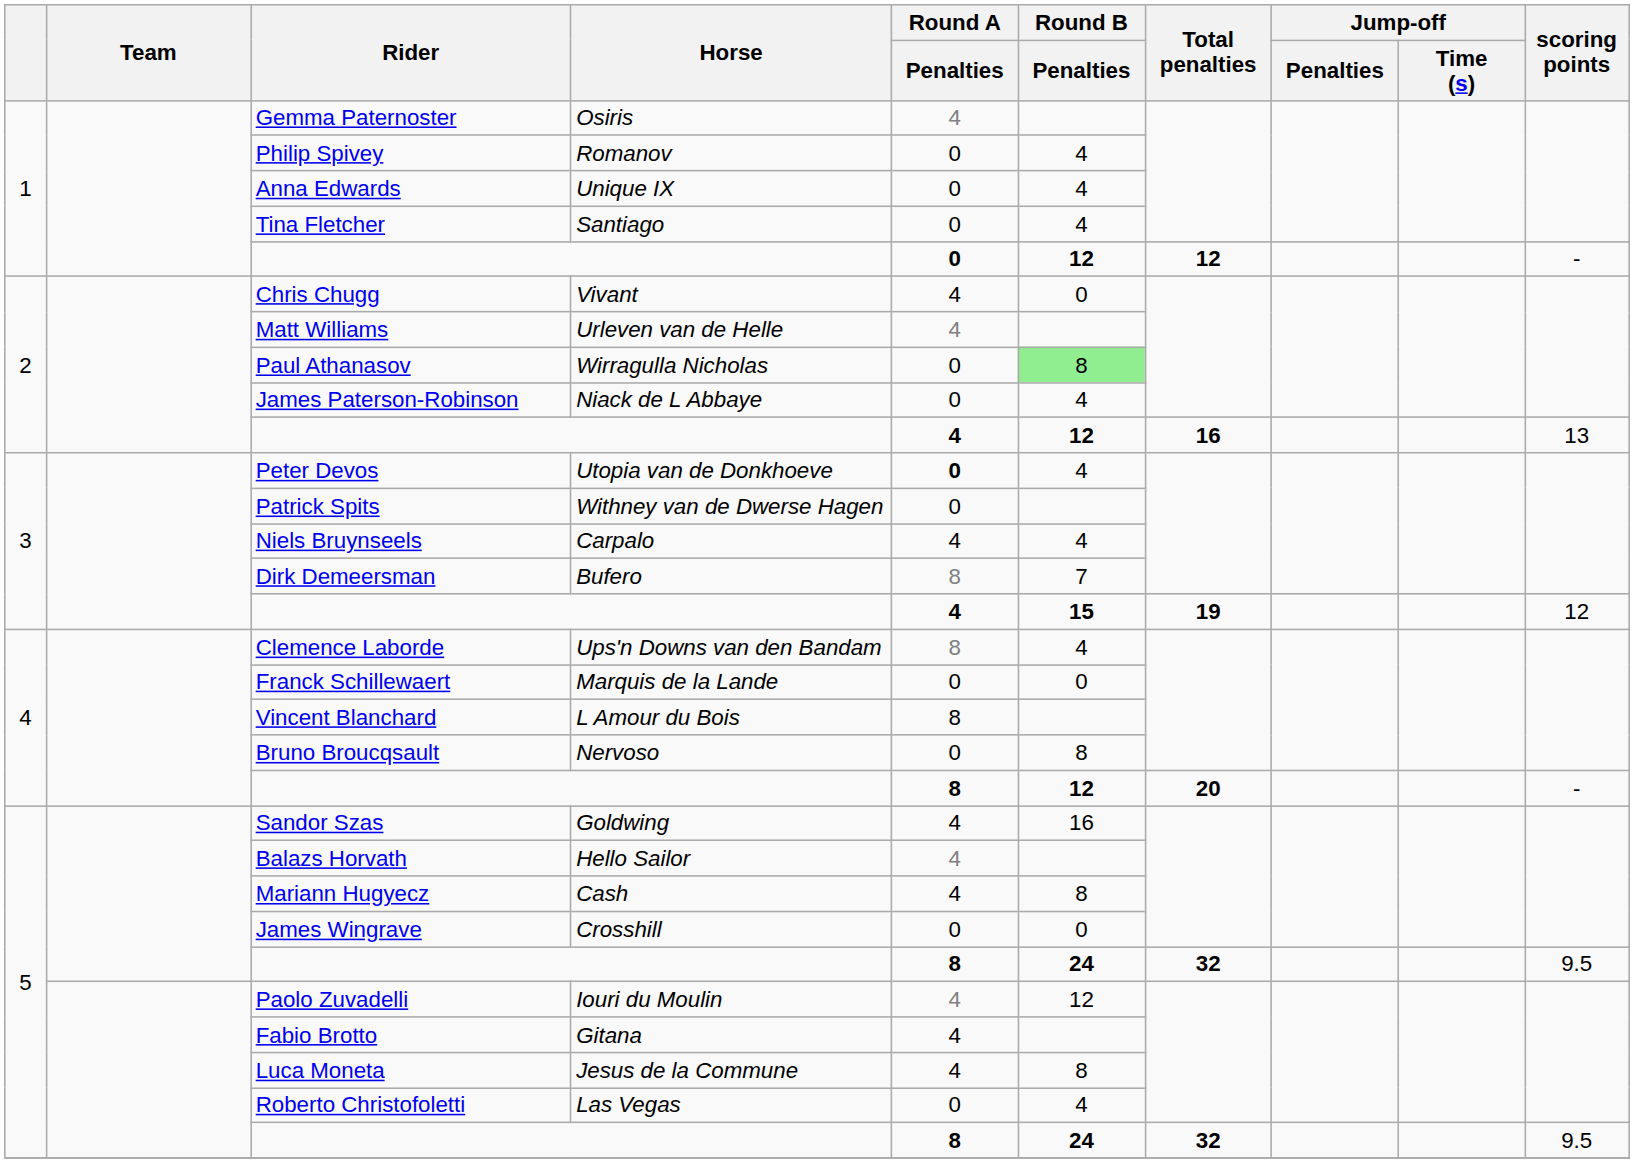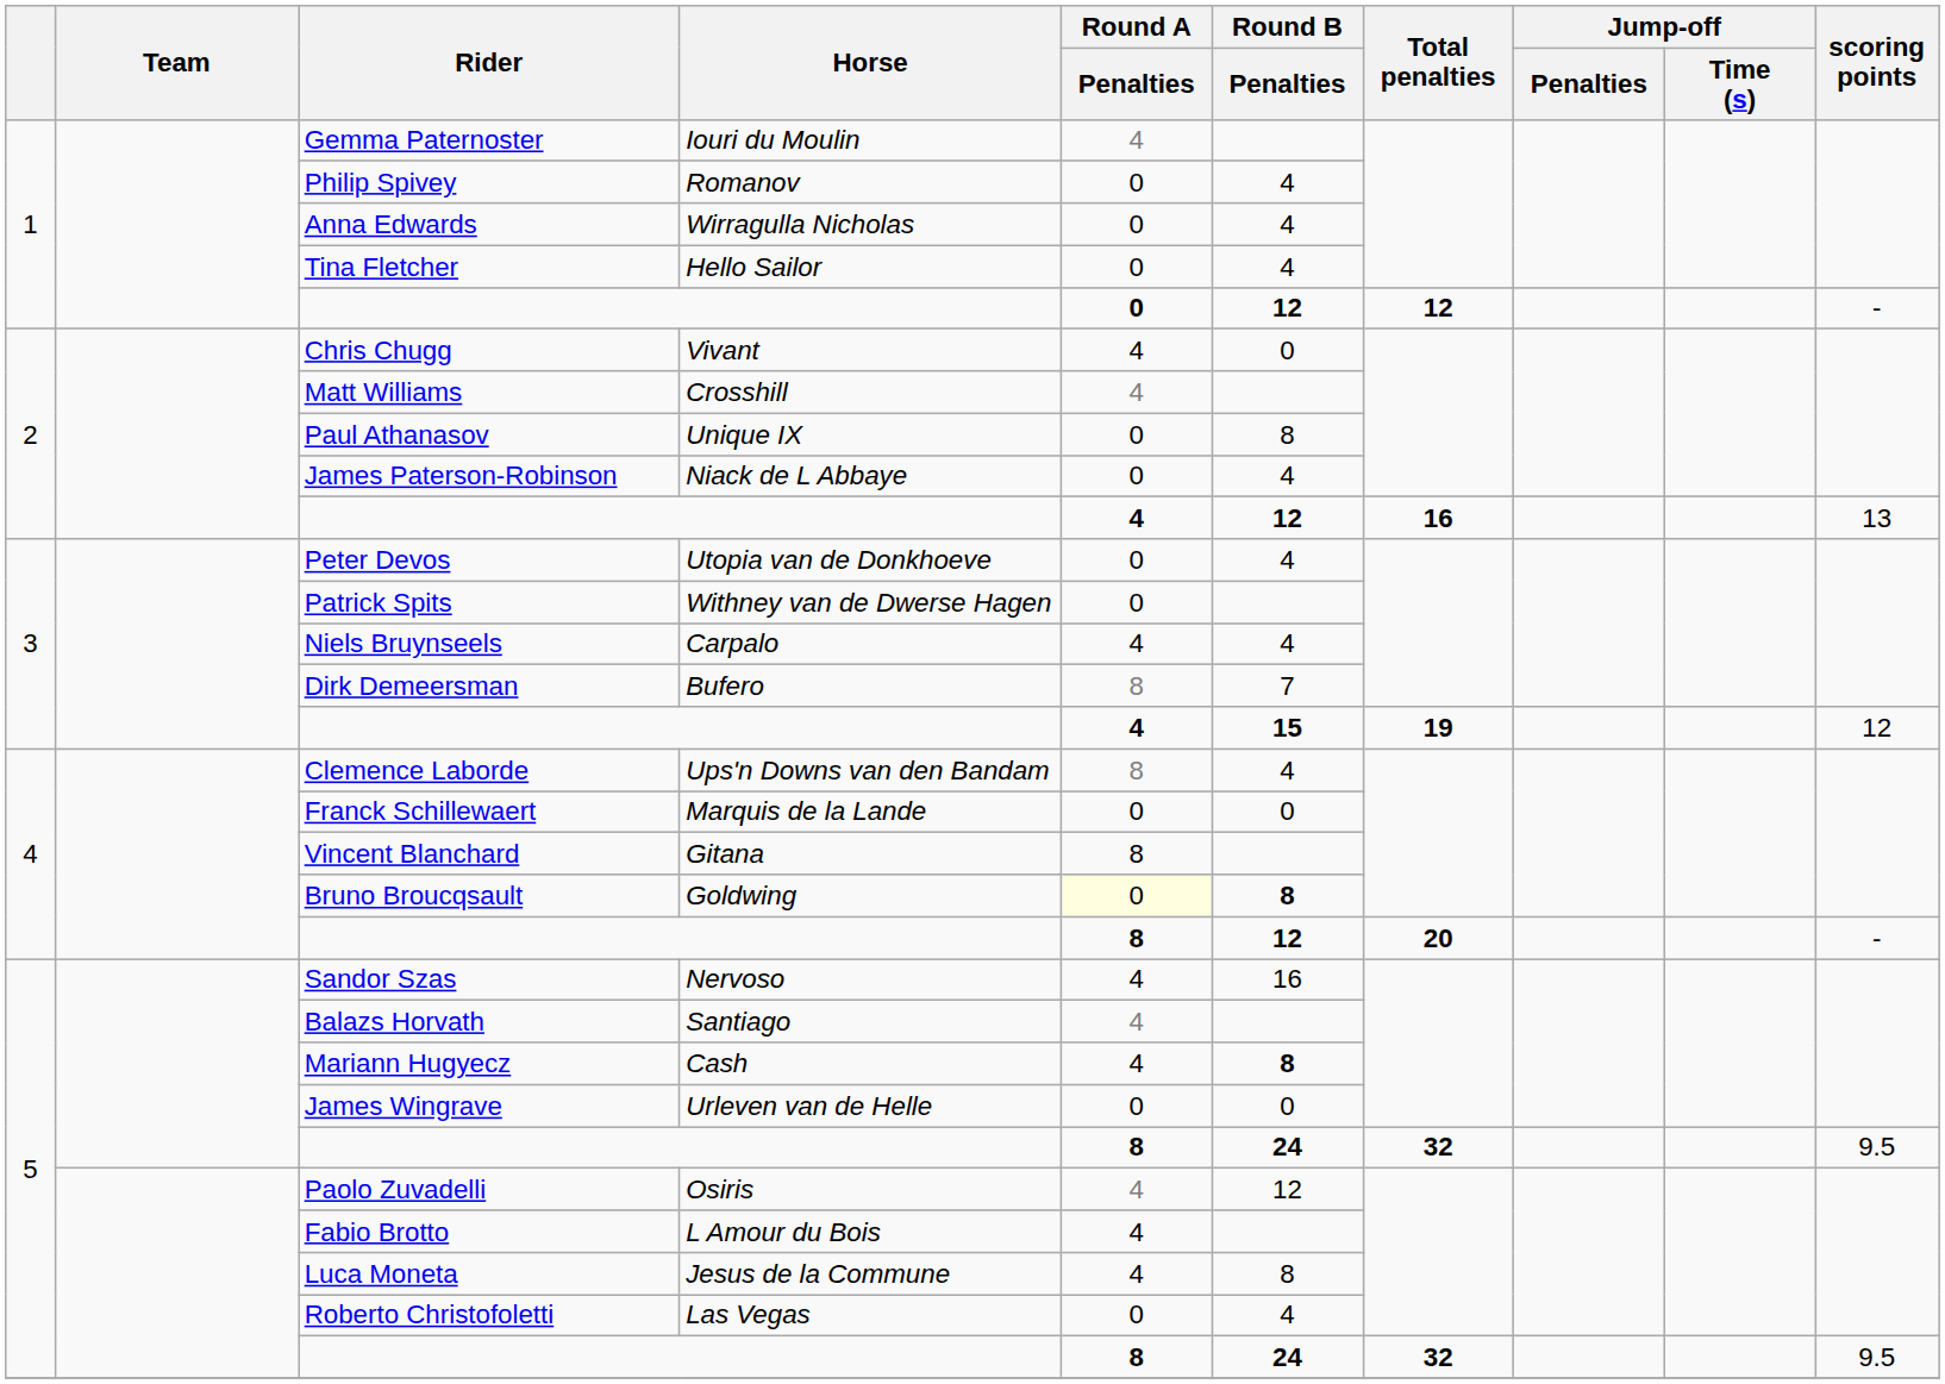 <table class="wikitable" style="font-size: 90%">
 <tr>
 <th rowspan=2 width=20></th>
 <th rowspan=2 width=125>Team</th>
 <th rowspan=2 width=200>Rider</th>
 <th rowspan=2 width=200>Horse</th>
 <th>Round A</th>
 <th>Round B</th>
 <th rowspan=2 width=75>Total penalties</th>
 <th colspan=2>Jump-off</th>
 <th rowspan=2 width=60>scoring<br>points</th>
 </tr>
 <tr>
 <th width=75>Penalties</th>
 <th width=75>Penalties</th>
 <th width=75>Penalties</th>
 <th width=75>Time<br>(<a href='#'>s</a>)</th>
 </tr>
 <tr>
 <td rowspan=5 align=center>1</td>
 <td rowspan=5></td>
 <td><a href='#'>Gemma Paternoster</a></td>
-<td><em>Osiris</em></td>
+<td><em>Iouri du Moulin</em></td>
 <td align=center style=color:gray>4</td>
 <td align=center></td>
 <td rowspan=4></td>
 <td rowspan=4></td>
 <td rowspan=4></td>
 <td rowspan=4></td>
 </tr>
 <tr>
 <td><a href='#'>Philip Spivey</a></td>
 <td><em>Romanov</em></td>
 <td align=center>0</td>
 <td align=center>4</td>
 </tr>
 <tr>
 <td><a href='#'>Anna Edwards</a></td>
-<td><em>Unique IX</em></td>
+<td><em>Wirragulla Nicholas</em></td>
 <td align=center>0</td>
 <td align=center>4</td>
 </tr>
 <tr>
 <td><a href='#'>Tina Fletcher</a></td>
-<td><em>Santiago</em></td>
+<td><em>Hello Sailor</em></td>
 <td align=center>0</td>
 <td align=center>4</td>
 </tr>
 <tr>
 <td colspan=2></td>
 <td align=center><strong>0</strong></td>
 <td align=center><strong>12</strong></td>
 <td align=center><strong>12</strong></td>
 <td></td>
 <td></td>
 <td align=center>-</td>
 </tr>
 <tr>
 <td rowspan=5 align=center>2</td>
 <td rowspan=5></td>
 <td><a href='#'>Chris Chugg</a></td>
 <td><em>Vivant</em></td>
 <td align=center>4</td>
 <td align=center>0</td>
 <td rowspan=4></td>
 <td rowspan=4></td>
 <td rowspan=4></td>
 <td rowspan=4></td>
 </tr>
 <tr>
 <td><a href='#'>Matt Williams</a></td>
-<td><em>Urleven van de Helle</em></td>
+<td><em>Crosshill</em></td>
 <td align=center style=color:gray>4</td>
 <td align=center></td>
 </tr>
 <tr>
 <td><a href='#'>Paul Athanasov</a></td>
-<td><em>Wirragulla Nicholas</em></td>
+<td><em>Unique IX</em></td>
 <td align=center>0</td>
-<td align=center style="background: lightgreen;">8</td>
+<td align=center>8</td>
 </tr>
 <tr>
 <td><a href='#'>James Paterson-Robinson</a></td>
 <td><em>Niack de L Abbaye</em></td>
 <td align=center>0</td>
 <td align=center>4</td>
 </tr>
 <tr>
 <td colspan=2></td>
 <td align=center><strong>4</strong></td>
 <td align=center><strong>12</strong></td>
 <td align=center><strong>16</strong></td>
 <td></td>
 <td></td>
 <td align=center>13</td>
 </tr>
 <tr>
 <td rowspan=5 align=center>3</td>
 <td rowspan=5></td>
 <td><a href='#'>Peter Devos</a></td>
 <td><em>Utopia van de Donkhoeve</em></td>
-<td align=center><strong>0</strong></td>
+<td align=center>0</td>
 <td align=center>4</td>
 <td rowspan=4></td>
 <td rowspan=4></td>
 <td rowspan=4></td>
 <td rowspan=4></td>
 </tr>
 <tr>
 <td><a href='#'>Patrick Spits</a></td>
 <td><em>Withney van de Dwerse Hagen</em></td>
 <td align=center>0</td>
 <td align=center></td>
 </tr>
 <tr>
 <td><a href='#'>Niels Bruynseels</a></td>
 <td><em>Carpalo</em></td>
 <td align=center>4</td>
 <td align=center>4</td>
 </tr>
 <tr>
 <td><a href='#'>Dirk Demeersman</a></td>
 <td><em>Bufero</em></td>
 <td align=center style=color:gray>8</td>
 <td align=center>7</td>
 </tr>
 <tr>
 <td colspan=2></td>
 <td align=center><strong>4</strong></td>
 <td align=center><strong>15</strong></td>
 <td align=center><strong>19</strong></td>
 <td></td>
 <td></td>
 <td align=center>12</td>
 </tr>
 <tr>
 <td rowspan=5 align=center>4</td>
 <td rowspan=5></td>
 <td><a href='#'>Clemence Laborde</a></td>
 <td><em>Ups'n Downs van den Bandam</em></td>
 <td align=center style=color:gray>8</td>
 <td align=center>4</td>
 <td rowspan=4></td>
 <td rowspan=4></td>
 <td rowspan=4></td>
 <td rowspan=4></td>
 </tr>
 <tr>
 <td><a href='#'>Franck Schillewaert</a></td>
 <td><em>Marquis de la Lande</em></td>
 <td align=center>0</td>
 <td align=center>0</td>
 </tr>
 <tr>
 <td><a href='#'>Vincent Blanchard</a></td>
-<td><em>L Amour du Bois</em></td>
+<td><em>Gitana</em></td>
 <td align=center>8</td>
 <td align=center></td>
 </tr>
 <tr>
 <td><a href='#'>Bruno Broucqsault</a></td>
-<td><em>Nervoso</em></td>
-<td align=center>0</td>
-<td align=center>8</td>
+<td><em>Goldwing</em></td>
+<td align=center style="background: lightyellow;">0</td>
+<td align=center><strong>8</strong></td>
 </tr>
 <tr>
 <td colspan=2></td>
 <td align=center><strong>8</strong></td>
 <td align=center><strong>12</strong></td>
 <td align=center><strong>20</strong></td>
 <td></td>
 <td></td>
 <td align=center>-</td>
 </tr>
 <tr>
 <td rowspan=10 align=center>5</td>
 <td rowspan=5></td>
 <td><a href='#'>Sandor Szas</a></td>
-<td><em>Goldwing</em></td>
+<td><em>Nervoso</em></td>
 <td align=center>4</td>
 <td align=center>16</td>
 <td rowspan=4></td>
 <td rowspan=4></td>
 <td rowspan=4></td>
 <td rowspan=4></td>
 </tr>
 <tr>
 <td><a href='#'>Balazs Horvath</a></td>
-<td><em>Hello Sailor</em></td>
+<td><em>Santiago</em></td>
 <td align=center style=color:gray>4</td>
 <td align=center></td>
 </tr>
 <tr>
 <td><a href='#'>Mariann Hugyecz</a></td>
 <td><em>Cash</em></td>
 <td align=center>4</td>
-<td align=center>8</td>
+<td align=center><strong>8</strong></td>
 </tr>
 <tr>
 <td><a href='#'>James Wingrave</a></td>
-<td><em>Crosshill</em></td>
+<td><em>Urleven van de Helle</em></td>
 <td align=center>0</td>
 <td align=center>0</td>
 </tr>
 <tr>
 <td colspan=2></td>
 <td align=center><strong>8</strong></td>
 <td align=center><strong>24</strong></td>
 <td align=center><strong>32</strong></td>
 <td></td>
 <td></td>
 <td align=center>9.5</td>
 </tr>
 <tr>
 <td rowspan=5></td>
 <td><a href='#'>Paolo Zuvadelli</a></td>
-<td><em>Iouri du Moulin</em></td>
+<td><em>Osiris</em></td>
 <td align=center style=color:gray>4</td>
 <td align=center>12</td>
 <td rowspan=4></td>
 <td rowspan=4></td>
 <td rowspan=4></td>
 <td rowspan=4></td>
 </tr>
 <tr>
 <td><a href='#'>Fabio Brotto</a></td>
-<td><em>Gitana</em></td>
+<td><em>L Amour du Bois</em></td>
 <td align=center>4</td>
 <td align=center></td>
 </tr>
 <tr>
 <td><a href='#'>Luca Moneta</a></td>
 <td><em>Jesus de la Commune</em></td>
 <td align=center>4</td>
 <td align=center>8</td>
 </tr>
 <tr>
 <td><a href='#'>Roberto Christofoletti</a></td>
 <td><em>Las Vegas</em></td>
 <td align=center>0</td>
 <td align=center>4</td>
 </tr>
 <tr>
 <td colspan=2></td>
 <td align=center><strong>8</strong></td>
 <td align=center><strong>24</strong></td>
 <td align=center><strong>32</strong></td>
 <td></td>
 <td></td>
 <td align=center>9.5</td>
 </tr>
 <tr>
 </tr>
 </table>
